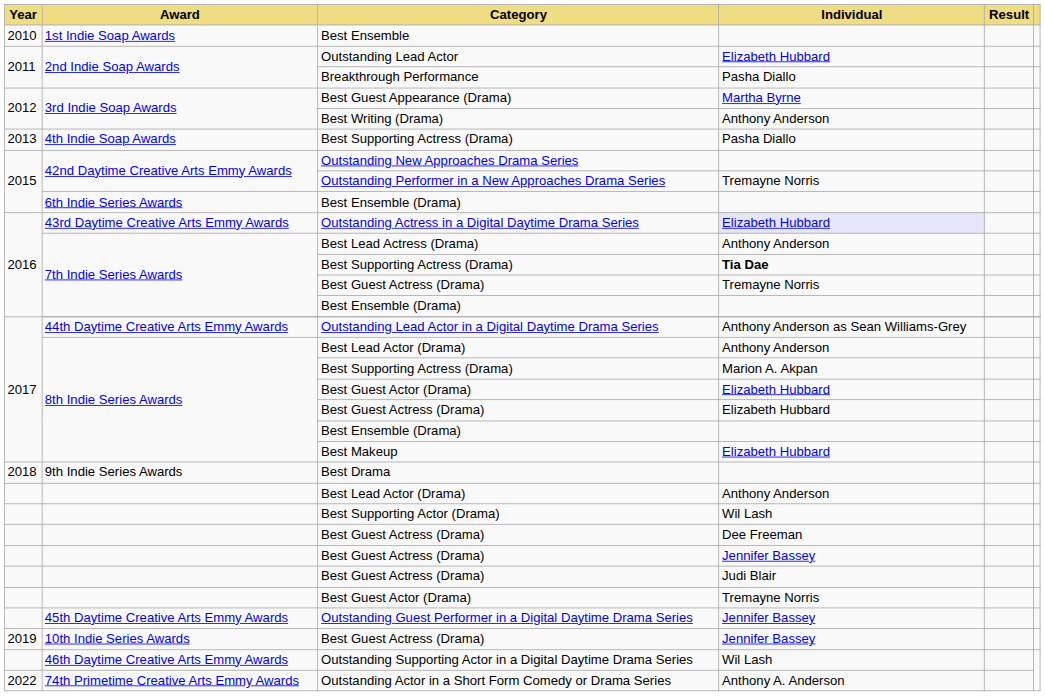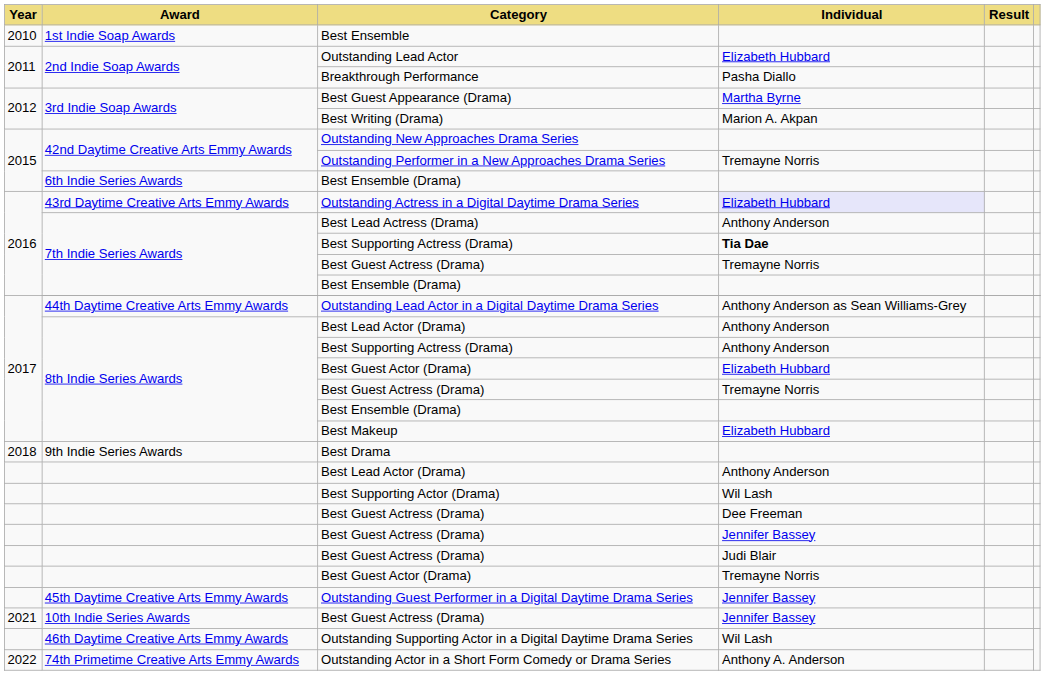 <table class=wikitable  style="width:100%">
 <tr>
 <th style="background:#eedd82;">Year</th>
 <th style="background:#eedd82;">Award</th>
 <th style="background:#eedd82;">Category</th>
 <th style="background:#eedd82;">Individual</th>
 <th style="background:#eedd82;">Result</th>
 <th style="background:#eedd82;"></th>
 </tr>
 <tr>
 <td>2010</td>
 <td><a href='#'>1st Indie Soap Awards</a></td>
 <td>Best Ensemble</td>
 <td></td>
 <td></td>
 <td align=center></td>
 </tr>
 <tr>
 <td rowspan="2" align="left">2011</td>
 <td rowspan="2" align="left"><a href='#'>2nd Indie Soap Awards</a></td>
 <td>Outstanding Lead Actor</td>
 <td><a href='#'>Elizabeth Hubbard</a></td>
 <td></td>
 <td align=center></td>
 </tr>
 <tr>
 <td>Breakthrough Performance</td>
 <td>Pasha Diallo</td>
 <td></td>
 <td align=center></td>
 </tr>
 <tr>
 <td rowspan="2" align="left">2012</td>
 <td rowspan="2" align="left"><a href='#'>3rd Indie Soap Awards</a></td>
 <td>Best Guest Appearance (Drama)</td>
 <td><a href='#'>Martha Byrne</a></td>
 <td></td>
 <td align=center></td>
 </tr>
 <tr>
 <td>Best Writing (Drama)</td>
-<td>Anthony Anderson</td>
-<td></td>
-<td align=center></td>
-</tr>
-<tr>
-<td>2013</td>
-<td><a href='#'>4th Indie Soap Awards</a></td>
-<td>Best Supporting Actress (Drama)</td>
-<td>Pasha Diallo</td>
+<td>Marion A. Akpan</td>
 <td></td>
 <td align=center></td>
 </tr>
 <tr>
 <td rowspan="3" align="left">2015</td>
 <td rowspan="2" align="left"><a href='#'>42nd Daytime Creative Arts Emmy Awards</a></td>
 <td><a href='#'>Outstanding New Approaches Drama Series</a></td>
 <td></td>
 <td></td>
 <td align=center></td>
 </tr>
 <tr>
 <td><a href='#'>Outstanding Performer in a New Approaches Drama Series</a></td>
 <td>Tremayne Norris</td>
 <td></td>
 <td align=center></td>
 </tr>
 <tr>
 <td><a href='#'>6th Indie Series Awards</a></td>
 <td>Best Ensemble (Drama)</td>
 <td></td>
 <td></td>
 <td align=center></td>
 </tr>
 <tr>
 <td rowspan="5" align="left">2016</td>
 <td><a href='#'>43rd Daytime Creative Arts Emmy Awards</a></td>
 <td><a href='#'>Outstanding Actress in a Digital Daytime Drama Series</a></td>
 <td style="background: lavender;"><a href='#'>Elizabeth Hubbard</a></td>
 <td></td>
 <td align=center></td>
 </tr>
 <tr>
 <td rowspan="4" align="left"><a href='#'>7th Indie Series Awards</a></td>
 <td>Best Lead Actress (Drama)</td>
 <td>Anthony Anderson</td>
 <td></td>
 <td align=center></td>
 </tr>
 <tr>
 <td>Best Supporting Actress (Drama)</td>
 <td><strong>Tia Dae</strong></td>
 <td></td>
 <td align=center></td>
 </tr>
 <tr>
 <td>Best Guest Actress (Drama)</td>
 <td>Tremayne Norris</td>
 <td></td>
 <td align=center></td>
 </tr>
 <tr>
 <td>Best Ensemble (Drama)</td>
 <td></td>
 <td></td>
 <td align=center></td>
 </tr>
 <tr>
 <td rowspan="8" align="left">2017</td>
 </tr>
 <tr>
 <td><a href='#'>44th Daytime Creative Arts Emmy Awards</a></td>
 <td><a href='#'>Outstanding Lead Actor in a Digital Daytime Drama Series</a></td>
 <td>Anthony Anderson as Sean Williams-Grey</td>
 <td></td>
 <td align=center></td>
 </tr>
 <tr>
 <td rowspan="6" align="left"><a href='#'>8th Indie Series Awards</a></td>
 <td>Best Lead Actor (Drama)</td>
 <td>Anthony Anderson</td>
 <td></td>
 <td align=center></td>
 </tr>
 <tr>
 <td>Best Supporting Actress (Drama)</td>
-<td>Marion A. Akpan</td>
+<td>Anthony Anderson</td>
 <td></td>
 <td align=center></td>
 </tr>
 <tr>
 <td>Best Guest Actor (Drama)</td>
 <td><a href='#'>Elizabeth Hubbard</a></td>
 <td></td>
 <td align=center></td>
 </tr>
 <tr>
 <td>Best Guest Actress (Drama)</td>
-<td>Elizabeth Hubbard</td>
+<td>Tremayne Norris</td>
 <td></td>
 <td align=center></td>
 </tr>
 <tr>
 <td>Best Ensemble (Drama)</td>
 <td></td>
 <td></td>
 <td align=center></td>
 </tr>
 <tr>
 <td>Best Makeup</td>
 <td><a href='#'>Elizabeth Hubbard</a></td>
 <td></td>
 <td align=center></td>
 </tr>
 <tr>
 <td>2018</td>
 <td>9th Indie Series Awards</td>
 <td>Best Drama</td>
 <td></td>
 <td></td>
 <td></td>
 </tr>
 <tr>
 <td></td>
 <td></td>
 <td>Best Lead Actor (Drama)</td>
 <td>Anthony Anderson</td>
 <td></td>
 <td></td>
 </tr>
 <tr>
 <td></td>
 <td></td>
 <td>Best Supporting Actor (Drama)</td>
 <td>Wil Lash</td>
 <td></td>
 <td align=center></td>
 </tr>
 <tr>
 <td></td>
 <td></td>
 <td>Best Guest Actress (Drama)</td>
 <td>Dee Freeman</td>
 <td></td>
 <td></td>
 </tr>
 <tr>
 <td></td>
 <td></td>
 <td>Best Guest Actress (Drama)</td>
 <td><a href='#'>Jennifer Bassey</a></td>
 <td></td>
 <td></td>
 </tr>
 <tr>
 <td></td>
 <td></td>
 <td>Best Guest Actress (Drama)</td>
 <td>Judi Blair</td>
 <td></td>
 <td></td>
 </tr>
 <tr>
 <td></td>
 <td></td>
 <td>Best Guest Actor (Drama)</td>
 <td>Tremayne Norris</td>
 <td></td>
 <td></td>
 </tr>
 <tr>
 <td></td>
 <td><a href='#'>45th Daytime Creative Arts Emmy Awards</a></td>
 <td><a href='#'>Outstanding Guest Performer in a Digital Daytime Drama Series</a></td>
 <td><a href='#'>Jennifer Bassey</a></td>
 <td></td>
 <td align="center"></td>
 </tr>
 <tr>
-<td>2019</td>
+<td>2021</td>
 <td><a href='#'>10th Indie Series Awards</a></td>
 <td>Best Guest Actress (Drama)</td>
 <td><a href='#'>Jennifer Bassey</a></td>
 <td></td>
 <td align=center></td>
 </tr>
 <tr>
 <td></td>
 <td><a href='#'>46th Daytime Creative Arts Emmy Awards</a></td>
 <td>Outstanding Supporting Actor in a Digital Daytime Drama Series</td>
 <td>Wil Lash</td>
 <td></td>
 </tr>
 <tr>
 <td>2022</td>
 <td><a href='#'>74th Primetime Creative Arts Emmy Awards</a></td>
 <td>Outstanding Actor in a Short Form Comedy or Drama Series</td>
 <td>Anthony A. Anderson</td>
 <td></td>
 </tr>
 </table>
